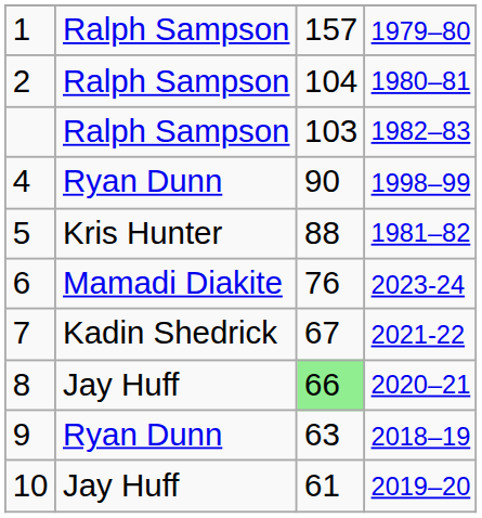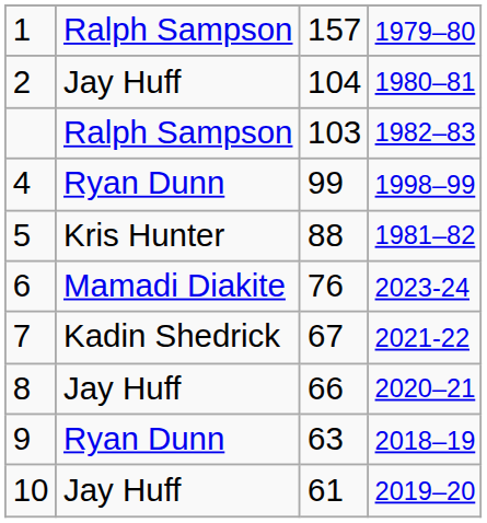 <table class="wikitable">
 <tr>
 </tr>
 <tr>
 <td>1</td>
 <td><a href='#'>Ralph Sampson</a></td>
 <td>157</td>
 <td style="font-size:80%;"><a href='#'>1979–80</a></td>
 </tr>
 <tr>
 <td>2</td>
-<td><a href='#'>Ralph Sampson</a></td>
+<td>Jay Huff</td>
 <td>104</td>
 <td style="font-size:80%;"><a href='#'>1980–81</a></td>
 </tr>
 <tr>
 <td></td>
 <td><a href='#'>Ralph Sampson</a></td>
 <td>103</td>
 <td style="font-size:80%;"><a href='#'>1982–83</a></td>
 </tr>
 <tr>
 <td>4</td>
 <td><a href='#'>Ryan Dunn</a></td>
-<td>90</td>
+<td>99</td>
 <td style="font-size:80%;"><a href='#'>1998–99</a></td>
 </tr>
 <tr>
 <td>5</td>
 <td>Kris Hunter</td>
 <td>88</td>
 <td style="font-size:80%;"><a href='#'>1981–82</a></td>
 </tr>
 <tr>
 <td>6</td>
 <td><a href='#'>Mamadi Diakite</a></td>
 <td>76</td>
 <td style="font-size:80%;"><a href='#'>2023-24</a></td>
 </tr>
 <tr>
 <td>7</td>
 <td>Kadin Shedrick</td>
 <td>67</td>
 <td style="font-size:80%;"><a href='#'>2021-22</a></td>
 </tr>
 <tr>
 <td>8</td>
 <td>Jay Huff</td>
-<td style="background: lightgreen;">66</td>
+<td>66</td>
 <td style="font-size:80%;"><a href='#'>2020–21</a></td>
 </tr>
 <tr>
 <td>9</td>
 <td><a href='#'>Ryan Dunn</a></td>
 <td>63</td>
 <td style="font-size:80%;"><a href='#'>2018–19</a></td>
 </tr>
 <tr>
 <td>10</td>
 <td>Jay Huff</td>
 <td>61</td>
 <td style="font-size:80%;"><a href='#'>2019–20</a></td>
 </tr>
 </table>
